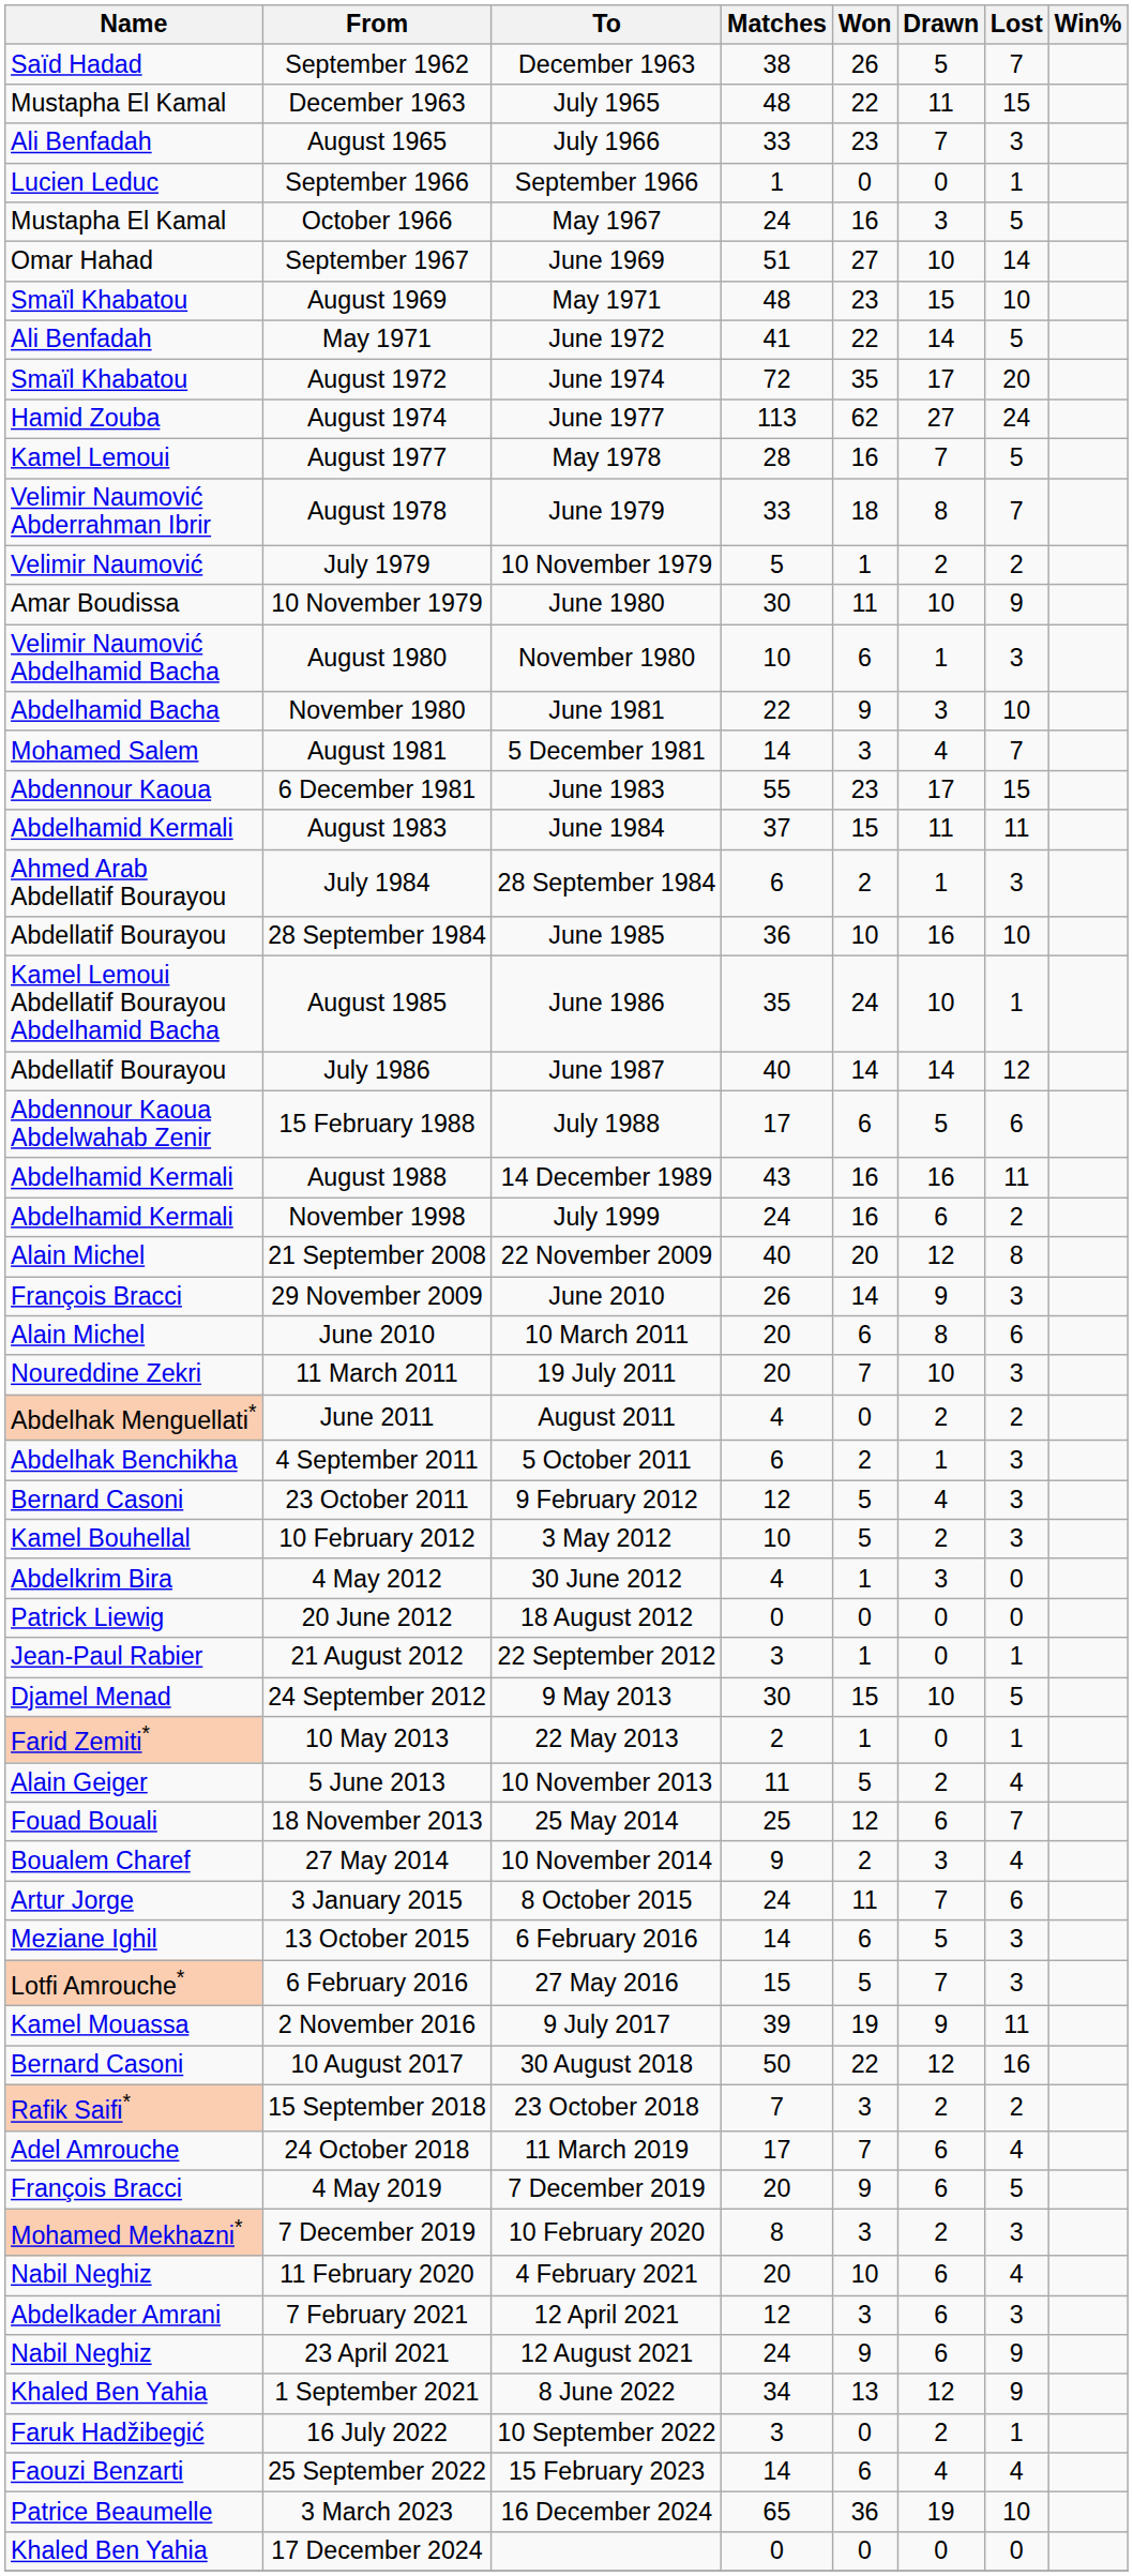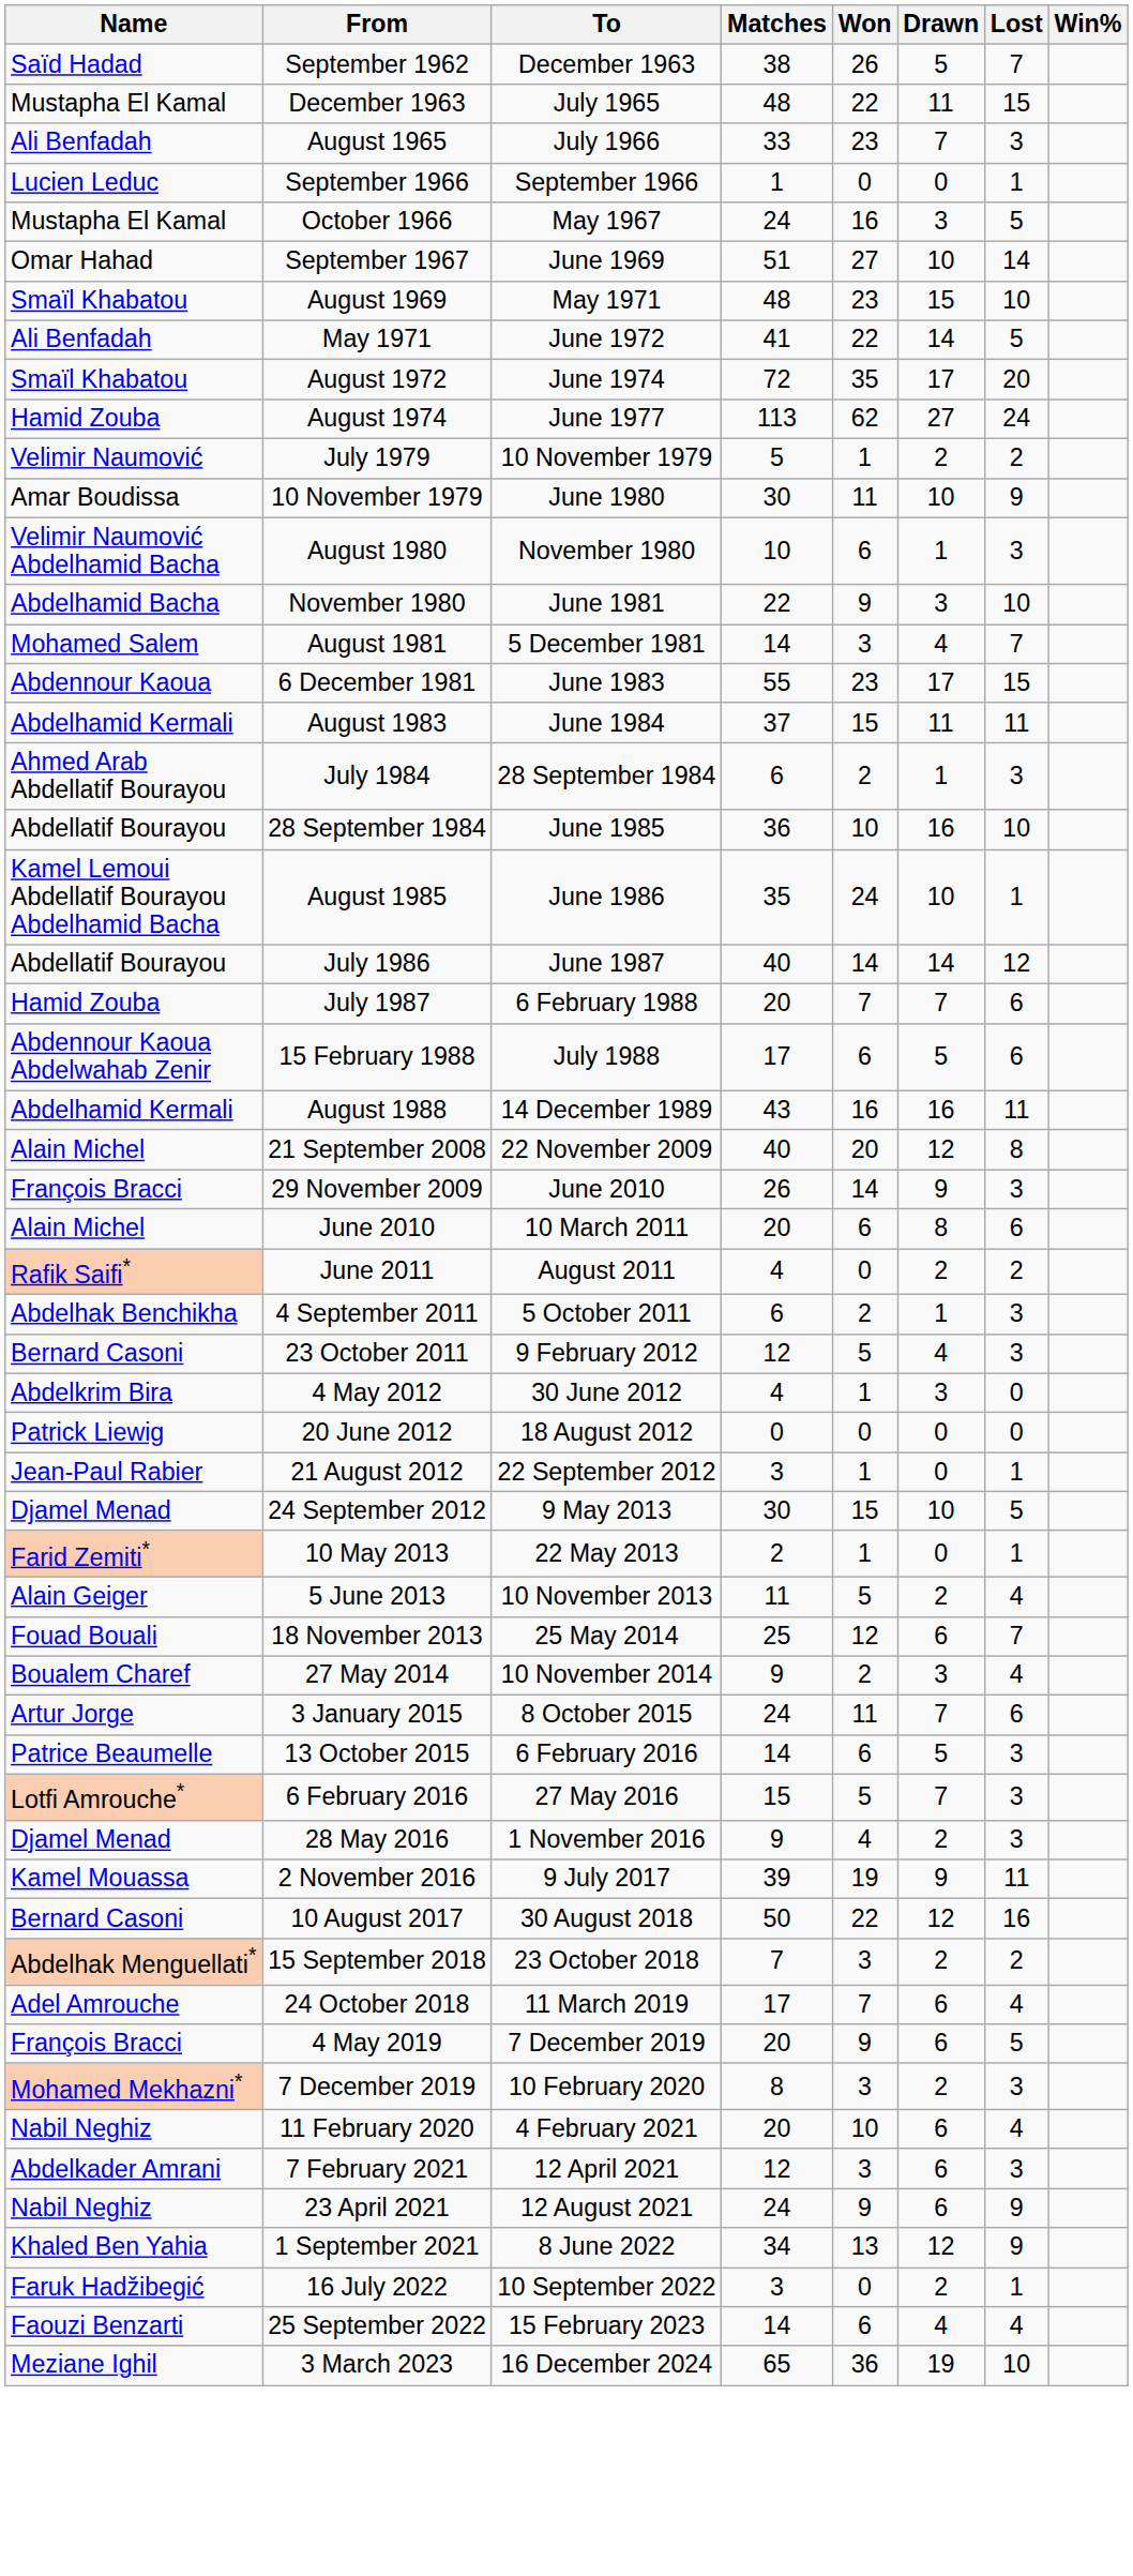 <table class="wikitable plainrowheaders sortable" style="text-align:center">
 <tr style="background:#f0f6ff;">
 <th>Name</th>
 <th>From</th>
 <th>To</th>
 <th>Matches</th>
 <th>Won</th>
 <th>Drawn</th>
 <th>Lost</th>
 <th>Win%</th>
 </tr>
 <tr>
 <td align="left"> <a href='#'>Saïd Hadad</a></td>
 <td>September 1962</td>
 <td>December 1963</td>
 <td>38</td>
 <td>26</td>
 <td>5</td>
 <td>7</td>
 <td></td>
 </tr>
 <tr>
 <td align="left"> Mustapha El Kamal</td>
 <td>December 1963</td>
 <td>July 1965</td>
 <td>48</td>
 <td>22</td>
 <td>11</td>
 <td>15</td>
 <td></td>
 </tr>
 <tr>
 <td align="left"> <a href='#'>Ali Benfadah</a></td>
 <td>August 1965</td>
 <td>July 1966</td>
 <td>33</td>
 <td>23</td>
 <td>7</td>
 <td>3</td>
 <td></td>
 </tr>
 <tr>
 <td align="left"> <a href='#'>Lucien Leduc</a></td>
 <td>September 1966</td>
 <td>September 1966</td>
 <td>1</td>
 <td>0</td>
 <td>0</td>
 <td>1</td>
 <td></td>
 </tr>
 <tr>
 <td align="left"> Mustapha El Kamal</td>
 <td>October 1966</td>
 <td>May 1967</td>
 <td>24</td>
 <td>16</td>
 <td>3</td>
 <td>5</td>
 <td></td>
 </tr>
 <tr>
 <td align="left"> Omar Hahad</td>
 <td>September 1967</td>
 <td>June 1969</td>
 <td>51</td>
 <td>27</td>
 <td>10</td>
 <td>14</td>
 <td></td>
 </tr>
 <tr>
 <td align="left"> <a href='#'>Smaïl Khabatou</a></td>
 <td>August 1969</td>
 <td>May 1971</td>
 <td>48</td>
 <td>23</td>
 <td>15</td>
 <td>10</td>
 <td></td>
 </tr>
 <tr>
 <td align="left"> <a href='#'>Ali Benfadah</a></td>
 <td>May 1971</td>
 <td>June 1972</td>
 <td>41</td>
 <td>22</td>
 <td>14</td>
 <td>5</td>
 <td></td>
 </tr>
 <tr>
 <td align="left"> <a href='#'>Smaïl Khabatou</a></td>
 <td>August 1972</td>
 <td>June 1974</td>
 <td>72</td>
 <td>35</td>
 <td>17</td>
 <td>20</td>
 <td></td>
 </tr>
 <tr>
 <td align="left"> <a href='#'>Hamid Zouba</a></td>
 <td>August 1974</td>
 <td>June 1977</td>
 <td>113</td>
 <td>62</td>
 <td>27</td>
 <td>24</td>
-<td></td>
-</tr>
-<tr>
-<td align="left"> <a href='#'>Kamel Lemoui</a></td>
-<td>August 1977</td>
-<td>May 1978</td>
-<td>28</td>
-<td>16</td>
-<td>7</td>
-<td>5</td>
-<td></td>
-</tr>
-<tr>
-<td align="left"> <a href='#'>Velimir Naumović</a><br> <a href='#'>Abderrahman Ibrir</a></td>
-<td>August 1978</td>
-<td>June 1979</td>
-<td>33</td>
-<td>18</td>
-<td>8</td>
-<td>7</td>
 <td></td>
 </tr>
 <tr>
 <td align="left"> <a href='#'>Velimir Naumović</a></td>
 <td>July 1979</td>
 <td>10 November 1979</td>
 <td>5</td>
 <td>1</td>
 <td>2</td>
 <td>2</td>
 <td></td>
 </tr>
 <tr>
 <td align="left"> Amar Boudissa</td>
 <td>10 November 1979</td>
 <td>June 1980</td>
 <td>30</td>
 <td>11</td>
 <td>10</td>
 <td>9</td>
 <td></td>
 </tr>
 <tr>
 <td align="left"> <a href='#'>Velimir Naumović</a><br> <a href='#'>Abdelhamid Bacha</a></td>
 <td>August 1980</td>
 <td>November 1980</td>
 <td>10</td>
 <td>6</td>
 <td>1</td>
 <td>3</td>
 <td></td>
 </tr>
 <tr>
 <td align="left"> <a href='#'>Abdelhamid Bacha</a></td>
 <td>November 1980</td>
 <td>June 1981</td>
 <td>22</td>
 <td>9</td>
 <td>3</td>
 <td>10</td>
 <td></td>
 </tr>
 <tr>
 <td align="left"> <a href='#'>Mohamed Salem</a></td>
 <td>August 1981</td>
 <td>5 December 1981</td>
 <td>14</td>
 <td>3</td>
 <td>4</td>
 <td>7</td>
 <td></td>
 </tr>
 <tr>
 <td align="left"> <a href='#'>Abdennour Kaoua</a></td>
 <td>6 December 1981</td>
 <td>June 1983</td>
 <td>55</td>
 <td>23</td>
 <td>17</td>
 <td>15</td>
 <td></td>
 </tr>
 <tr>
 <td align="left"> <a href='#'>Abdelhamid Kermali</a></td>
 <td>August 1983</td>
 <td>June 1984</td>
 <td>37</td>
 <td>15</td>
 <td>11</td>
 <td>11</td>
 <td></td>
 </tr>
 <tr>
 <td align="left"> <a href='#'>Ahmed Arab</a><br> Abdellatif Bourayou</td>
 <td>July 1984</td>
 <td>28 September 1984</td>
 <td>6</td>
 <td>2</td>
 <td>1</td>
 <td>3</td>
 <td></td>
 </tr>
 <tr>
 <td align="left"> Abdellatif Bourayou</td>
 <td>28 September 1984</td>
 <td>June 1985</td>
 <td>36</td>
 <td>10</td>
 <td>16</td>
 <td>10</td>
 <td></td>
 </tr>
 <tr>
 <td align="left"> <a href='#'>Kamel Lemoui</a><br> Abdellatif Bourayou<br> <a href='#'>Abdelhamid Bacha</a></td>
 <td>August 1985</td>
 <td>June 1986</td>
 <td>35</td>
 <td>24</td>
 <td>10</td>
 <td>1</td>
 <td></td>
 </tr>
 <tr>
 <td align="left"> Abdellatif Bourayou</td>
 <td>July 1986</td>
 <td>June 1987</td>
 <td>40</td>
 <td>14</td>
 <td>14</td>
 <td>12</td>
 <td></td>
 </tr>
 <tr>
+<td align="left"> <a href='#'>Hamid Zouba</a></td>
+<td>July 1987</td>
+<td>6 February 1988</td>
+<td>20</td>
+<td>7</td>
+<td>7</td>
+<td>6</td>
+<td></td>
+</tr>
+<tr>
 <td align="left"> <a href='#'>Abdennour Kaoua</a><br> <a href='#'>Abdelwahab Zenir</a></td>
 <td>15 February 1988</td>
 <td>July 1988</td>
 <td>17</td>
 <td>6</td>
 <td>5</td>
 <td>6</td>
 <td></td>
 </tr>
 <tr>
 <td align="left"> <a href='#'>Abdelhamid Kermali</a></td>
 <td>August 1988</td>
 <td>14 December 1989</td>
 <td>43</td>
 <td>16</td>
 <td>16</td>
 <td>11</td>
-<td></td>
-</tr>
-<tr>
-<td align="left"> <a href='#'>Abdelhamid Kermali</a></td>
-<td>November 1998</td>
-<td>July 1999</td>
-<td>24</td>
-<td>16</td>
-<td>6</td>
-<td>2</td>
 <td></td>
 </tr>
 <tr>
 <td align="left"> <a href='#'>Alain Michel</a></td>
 <td>21 September 2008</td>
 <td>22 November 2009</td>
 <td>40</td>
 <td>20</td>
 <td>12</td>
 <td>8</td>
 <td></td>
 </tr>
 <tr>
 <td align="left"> <a href='#'>François Bracci</a></td>
 <td>29 November 2009</td>
 <td>June 2010</td>
 <td>26</td>
 <td>14</td>
 <td>9</td>
 <td>3</td>
 <td></td>
 </tr>
 <tr>
 <td align="left"> <a href='#'>Alain Michel</a></td>
 <td>June 2010</td>
 <td>10 March 2011</td>
 <td>20</td>
 <td>6</td>
 <td>8</td>
 <td>6</td>
 <td></td>
 </tr>
 <tr>
-<td align="left"> <a href='#'>Noureddine Zekri</a></td>
-<td>11 March 2011</td>
-<td>19 July 2011</td>
-<td>20</td>
-<td>7</td>
-<td>10</td>
-<td>3</td>
-<td></td>
-</tr>
-<tr>
-<td align="left" scope=row style=background:#FBCEB1> Abdelhak Menguellati<sup>*</sup></td>
+<td align="left" scope=row style=background:#FBCEB1> <a href='#'>Rafik Saifi</a><sup>*</sup></td>
 <td>June 2011</td>
 <td>August 2011</td>
 <td>4</td>
 <td>0</td>
 <td>2</td>
 <td>2</td>
 <td></td>
 </tr>
 <tr>
 <td align="left"> <a href='#'>Abdelhak Benchikha</a></td>
 <td>4 September 2011</td>
 <td>5 October 2011</td>
 <td>6</td>
 <td>2</td>
 <td>1</td>
 <td>3</td>
 <td></td>
 </tr>
 <tr>
 <td align="left"> <a href='#'>Bernard Casoni</a></td>
 <td>23 October 2011</td>
 <td>9 February 2012</td>
 <td>12</td>
 <td>5</td>
 <td>4</td>
-<td>3</td>
-<td></td>
-</tr>
-<tr>
-<td align="left"> <a href='#'>Kamel Bouhellal</a></td>
-<td>10 February 2012</td>
-<td>3 May 2012</td>
-<td>10</td>
-<td>5</td>
-<td>2</td>
 <td>3</td>
 <td></td>
 </tr>
 <tr>
 <td align="left"> <a href='#'>Abdelkrim Bira</a></td>
 <td>4 May 2012</td>
 <td>30 June 2012</td>
 <td>4</td>
 <td>1</td>
 <td>3</td>
 <td>0</td>
 <td></td>
 </tr>
 <tr>
 <td align="left"> <a href='#'>Patrick Liewig</a></td>
 <td>20 June 2012</td>
 <td>18 August 2012</td>
 <td>0</td>
 <td>0</td>
 <td>0</td>
 <td>0</td>
 <td></td>
 </tr>
 <tr>
 <td align="left"> <a href='#'>Jean-Paul Rabier</a></td>
 <td>21 August 2012</td>
 <td>22 September 2012</td>
 <td>3</td>
 <td>1</td>
 <td>0</td>
 <td>1</td>
 <td></td>
 </tr>
 <tr>
 <td align="left"> <a href='#'>Djamel Menad</a></td>
 <td>24 September 2012</td>
 <td>9 May 2013</td>
 <td>30</td>
 <td>15</td>
 <td>10</td>
 <td>5</td>
 <td></td>
 </tr>
 <tr>
 <td align="left" scope=row style=background:#FBCEB1> <a href='#'>Farid Zemiti</a><sup>*</sup></td>
 <td>10 May 2013</td>
 <td>22 May 2013</td>
 <td>2</td>
 <td>1</td>
 <td>0</td>
 <td>1</td>
 <td></td>
 </tr>
 <tr>
 <td align="left"> <a href='#'>Alain Geiger</a></td>
 <td>5 June 2013</td>
 <td>10 November 2013</td>
 <td>11</td>
 <td>5</td>
 <td>2</td>
 <td>4</td>
 <td></td>
 </tr>
 <tr>
 <td align="left"> <a href='#'>Fouad Bouali</a></td>
 <td>18 November 2013</td>
 <td>25 May 2014</td>
 <td>25</td>
 <td>12</td>
 <td>6</td>
 <td>7</td>
 <td></td>
 </tr>
 <tr>
 <td align="left"> <a href='#'>Boualem Charef</a></td>
 <td>27 May 2014</td>
 <td>10 November 2014</td>
 <td>9</td>
 <td>2</td>
 <td>3</td>
 <td>4</td>
 <td></td>
 </tr>
 <tr>
 <td align="left"> <a href='#'>Artur Jorge</a></td>
 <td>3 January 2015</td>
 <td>8 October 2015</td>
 <td>24</td>
 <td>11</td>
 <td>7</td>
 <td>6</td>
 <td></td>
 </tr>
 <tr>
-<td align="left"> <a href='#'>Meziane Ighil</a></td>
+<td align="left"> <a href='#'>Patrice Beaumelle</a></td>
 <td>13 October 2015</td>
 <td>6 February 2016</td>
 <td>14</td>
 <td>6</td>
 <td>5</td>
 <td>3</td>
 <td></td>
 </tr>
 <tr>
 <td align="left" scope=row style=background:#FBCEB1> Lotfi Amrouche<sup>*</sup></td>
 <td>6 February 2016</td>
 <td>27 May 2016</td>
 <td>15</td>
 <td>5</td>
 <td>7</td>
+<td>3</td>
+<td></td>
+</tr>
+<tr>
+<td align="left"> <a href='#'>Djamel Menad</a></td>
+<td>28 May 2016</td>
+<td>1 November 2016</td>
+<td>9</td>
+<td>4</td>
+<td>2</td>
 <td>3</td>
 <td></td>
 </tr>
 <tr>
 <td align="left"> <a href='#'>Kamel Mouassa</a></td>
 <td>2 November 2016</td>
 <td>9 July 2017</td>
 <td>39</td>
 <td>19</td>
 <td>9</td>
 <td>11</td>
 <td></td>
 </tr>
 <tr>
 <td align="left"> <a href='#'>Bernard Casoni</a></td>
 <td>10 August 2017</td>
 <td>30 August 2018</td>
 <td>50</td>
 <td>22</td>
 <td>12</td>
 <td>16</td>
 <td></td>
 </tr>
 <tr>
-<td align="left" scope=row style=background:#FBCEB1> <a href='#'>Rafik Saifi</a><sup>*</sup></td>
+<td align="left" scope=row style=background:#FBCEB1> Abdelhak Menguellati<sup>*</sup></td>
 <td>15 September 2018</td>
 <td>23 October 2018</td>
 <td>7</td>
 <td>3</td>
 <td>2</td>
 <td>2</td>
 <td></td>
 </tr>
 <tr>
 <td align="left"> <a href='#'>Adel Amrouche</a></td>
 <td>24 October 2018</td>
 <td>11 March 2019</td>
 <td>17</td>
 <td>7</td>
 <td>6</td>
 <td>4</td>
 <td></td>
 </tr>
 <tr>
 <td align="left"> <a href='#'>François Bracci</a></td>
 <td>4 May 2019</td>
 <td>7 December 2019</td>
 <td>20</td>
 <td>9</td>
 <td>6</td>
 <td>5</td>
 <td></td>
 </tr>
 <tr>
 <td align="left" scope=row style=background:#FBCEB1> <a href='#'>Mohamed Mekhazni</a><sup>*</sup></td>
 <td>7 December 2019</td>
 <td>10 February 2020</td>
 <td>8</td>
 <td>3</td>
 <td>2</td>
 <td>3</td>
 <td></td>
 </tr>
 <tr>
 <td align="left"> <a href='#'>Nabil Neghiz</a></td>
 <td>11 February 2020</td>
 <td>4 February 2021</td>
 <td>20</td>
 <td>10</td>
 <td>6</td>
 <td>4</td>
 <td></td>
 </tr>
 <tr>
 <td align="left"> <a href='#'>Abdelkader Amrani</a></td>
 <td>7 February 2021</td>
 <td>12 April 2021</td>
 <td>12</td>
 <td>3</td>
 <td>6</td>
 <td>3</td>
 <td></td>
 </tr>
 <tr>
 <td align="left"> <a href='#'>Nabil Neghiz</a></td>
 <td>23 April 2021</td>
 <td>12 August 2021</td>
 <td>24</td>
 <td>9</td>
 <td>6</td>
 <td>9</td>
 <td></td>
 </tr>
 <tr>
 <td align="left"> <a href='#'>Khaled Ben Yahia</a></td>
 <td>1 September 2021</td>
 <td>8 June 2022</td>
 <td>34</td>
 <td>13</td>
 <td>12</td>
 <td>9</td>
 <td></td>
 </tr>
 <tr>
 <td align="left"> <a href='#'>Faruk Hadžibegić</a></td>
 <td>16 July 2022</td>
 <td>10 September 2022</td>
 <td>3</td>
 <td>0</td>
 <td>2</td>
 <td>1</td>
 <td></td>
 </tr>
 <tr>
 <td align="left"> <a href='#'>Faouzi Benzarti</a></td>
 <td>25 September 2022</td>
 <td>15 February 2023</td>
 <td>14</td>
 <td>6</td>
 <td>4</td>
 <td>4</td>
 <td></td>
 </tr>
 <tr>
-<td align="left"> <a href='#'>Patrice Beaumelle</a></td>
+<td align="left"> <a href='#'>Meziane Ighil</a></td>
 <td>3 March 2023</td>
 <td>16 December 2024</td>
 <td>65</td>
 <td>36</td>
 <td>19</td>
 <td>10</td>
 <td></td>
 </tr>
 <tr>
-<td align="left"> <a href='#'>Khaled Ben Yahia</a></td>
-<td>17 December 2024</td>
-<td></td>
-<td>0</td>
-<td>0</td>
-<td>0</td>
-<td>0</td>
-<td></td>
-</tr>
-<tr>
 </tr>
 </table>
